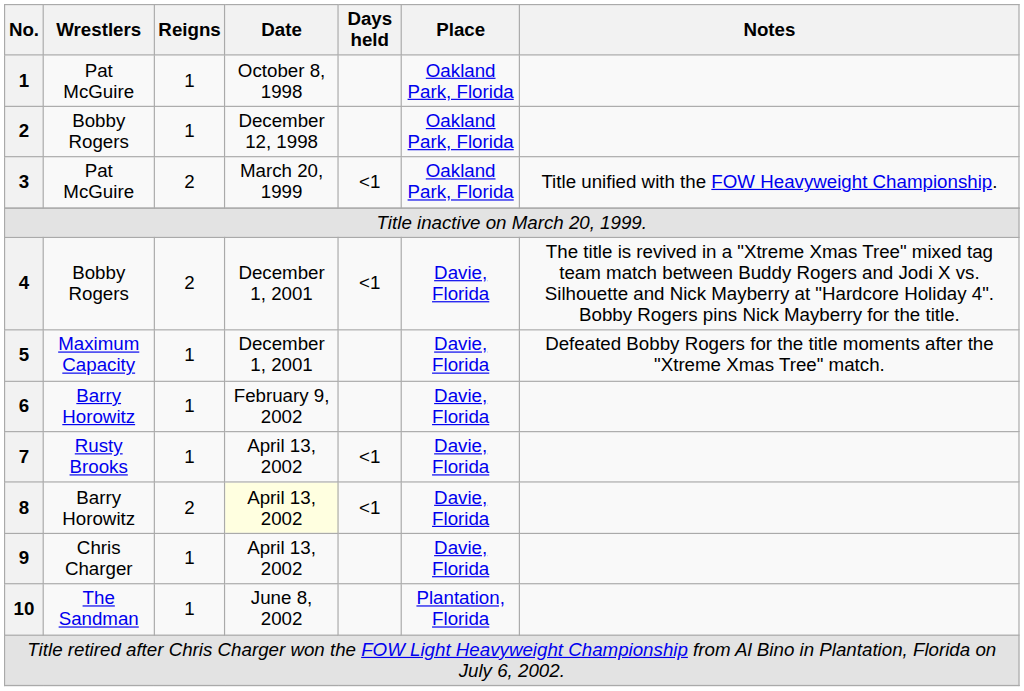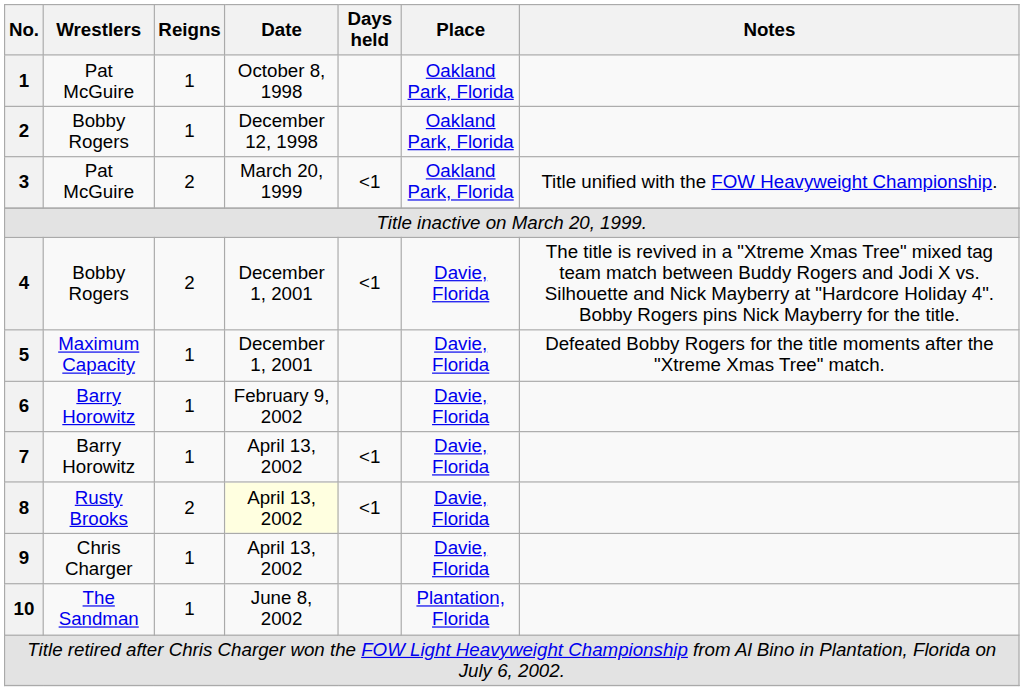 <table class="wikitable sortable" style="text-align: center">
 <tr>
 <th>No.</th>
 <th>Wrestlers</th>
 <th>Reigns</th>
 <th>Date</th>
 <th>Days held</th>
 <th>Place</th>
 <th>Notes</th>
 </tr>
 <tr>
 <th>1</th>
 <td>Pat McGuire</td>
 <td>1</td>
 <td>October 8, 1998</td>
 <td></td>
 <td><a href='#'>Oakland Park, Florida</a></td>
 <td></td>
 </tr>
 <tr>
 <th>2</th>
 <td>Bobby Rogers</td>
 <td>1</td>
 <td>December 12, 1998</td>
 <td></td>
 <td><a href='#'>Oakland Park, Florida</a></td>
 <td></td>
 </tr>
 <tr>
 <th>3</th>
 <td>Pat McGuire</td>
 <td>2</td>
 <td>March 20, 1999</td>
 <td><1</td>
 <td><a href='#'>Oakland Park, Florida</a></td>
 <td>Title unified with the <a href='#'>FOW Heavyweight Championship</a>.</td>
 </tr>
 <tr>
 </tr>
 <tr style="background: #e3e3e3;">
 <td colspan="7" align=center><em>Title inactive on March 20, 1999.</em></td>
 </tr>
 <tr>
 <th>4</th>
 <td>Bobby Rogers</td>
 <td>2</td>
 <td>December 1, 2001</td>
 <td><1</td>
 <td><a href='#'>Davie, Florida</a></td>
 <td>The title is revived in a "Xtreme Xmas Tree" mixed tag team match between Buddy Rogers and Jodi X vs. Silhouette and Nick Mayberry at "Hardcore Holiday 4". Bobby Rogers pins Nick Mayberry for the title.</td>
 </tr>
 <tr>
 <th>5</th>
 <td><a href='#'>Maximum Capacity</a></td>
 <td>1</td>
 <td>December 1, 2001</td>
 <td></td>
 <td><a href='#'>Davie, Florida</a></td>
 <td>Defeated Bobby Rogers for the title moments after the "Xtreme Xmas Tree" match.</td>
 </tr>
 <tr>
 <th>6</th>
 <td><a href='#'>Barry Horowitz</a></td>
 <td>1</td>
 <td>February 9, 2002</td>
 <td></td>
 <td><a href='#'>Davie, Florida</a></td>
 <td></td>
 </tr>
 <tr>
 <th>7</th>
-<td><a href='#'>Rusty Brooks</a></td>
+<td>Barry Horowitz</td>
 <td>1</td>
 <td>April 13, 2002</td>
 <td><1</td>
 <td><a href='#'>Davie, Florida</a></td>
 <td></td>
 </tr>
 <tr>
 <th>8</th>
-<td>Barry Horowitz</td>
+<td><a href='#'>Rusty Brooks</a></td>
 <td>2</td>
 <td style="background: lightyellow;">April 13, 2002</td>
 <td><1</td>
 <td><a href='#'>Davie, Florida</a></td>
 <td></td>
 </tr>
 <tr>
 <th>9</th>
 <td>Chris Charger</td>
 <td>1</td>
 <td>April 13, 2002</td>
 <td></td>
 <td><a href='#'>Davie, Florida</a></td>
 <td></td>
 </tr>
 <tr>
 <th>10</th>
 <td><a href='#'>The Sandman</a></td>
 <td>1</td>
 <td>June 8, 2002</td>
 <td></td>
 <td><a href='#'>Plantation, Florida</a></td>
 <td></td>
 </tr>
 <tr style="background: #e3e3e3;">
 <td colspan="7" align=center><em>Title retired after Chris Charger won the <a href='#'>FOW Light Heavyweight Championship</a> from Al Bino in Plantation, Florida on July 6, 2002.<strong></td>
 </tr>
 <tr>
 </tr>
 </table>
